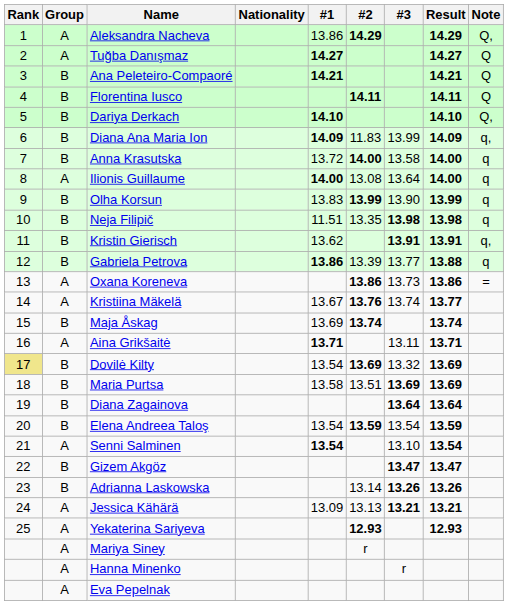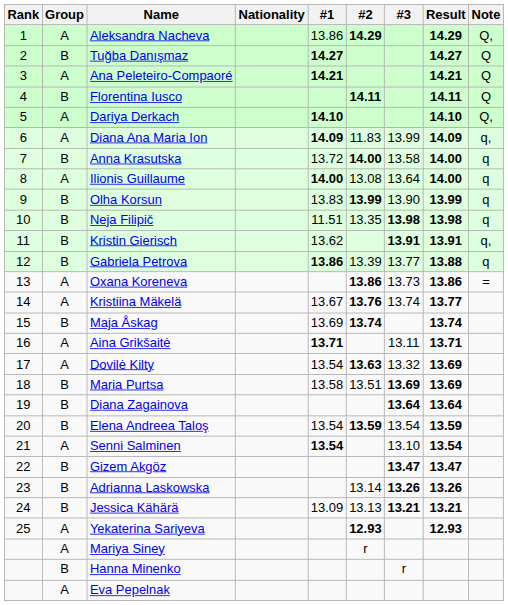 <table class="wikitable sortable" style="text-align:center">
 <tr>
 <th>Rank</th>
 <th>Group</th>
 <th>Name</th>
 <th>Nationality</th>
 <th>#1</th>
 <th>#2</th>
 <th>#3</th>
 <th>Result</th>
 <th>Note</th>
 </tr>
 <tr bgcolor=ccffcc>
 <td>1</td>
 <td>A</td>
 <td align=left><a href='#'>Aleksandra Nacheva</a></td>
 <td align=left></td>
 <td>13.86</td>
 <td><strong>14.29</strong></td>
 <td></td>
 <td><strong>14.29</strong></td>
 <td>Q, </td>
 </tr>
 <tr bgcolor=ccffcc>
 <td>2</td>
-<td>A</td>
+<td>B</td>
 <td align=left><a href='#'>Tuğba Danışmaz</a></td>
 <td align=left></td>
 <td><strong>14.27</strong></td>
 <td></td>
 <td></td>
 <td><strong>14.27</strong></td>
 <td>Q</td>
 </tr>
 <tr bgcolor=ccffcc>
 <td>3</td>
-<td>B</td>
+<td>A</td>
 <td align=left><a href='#'>Ana Peleteiro-Compaoré</a></td>
 <td align=left></td>
 <td><strong>14.21</strong></td>
 <td></td>
 <td></td>
 <td><strong>14.21</strong></td>
 <td>Q</td>
 </tr>
 <tr bgcolor=ccffcc>
 <td>4</td>
 <td>B</td>
 <td align=left><a href='#'>Florentina Iusco</a></td>
 <td align=left></td>
 <td></td>
 <td><strong>14.11</strong></td>
 <td></td>
 <td><strong>14.11</strong></td>
 <td>Q</td>
 </tr>
 <tr bgcolor=ccffcc>
 <td>5</td>
-<td>B</td>
+<td>A</td>
 <td align=left><a href='#'>Dariya Derkach</a></td>
 <td align=left></td>
 <td><strong>14.10</strong></td>
 <td></td>
 <td></td>
 <td><strong>14.10</strong></td>
 <td>Q, </td>
 </tr>
 <tr bgcolor=ddffdd>
 <td>6</td>
-<td>B</td>
+<td>A</td>
 <td align=left><a href='#'>Diana Ana Maria Ion</a></td>
 <td align=left></td>
 <td><strong>14.09</strong></td>
 <td>11.83</td>
 <td>13.99</td>
 <td><strong>14.09</strong></td>
 <td>q, </td>
 </tr>
 <tr bgcolor=ddffdd>
 <td>7</td>
 <td>B</td>
 <td align=left><a href='#'>Anna Krasutska</a></td>
 <td align=left></td>
 <td>13.72</td>
 <td><strong>14.00</strong></td>
 <td>13.58</td>
 <td><strong>14.00</strong></td>
 <td>q</td>
 </tr>
 <tr bgcolor=ddffdd>
 <td>8</td>
 <td>A</td>
 <td align=left><a href='#'>Ilionis Guillaume</a></td>
 <td align=left></td>
 <td><strong>14.00</strong></td>
 <td>13.08</td>
 <td>13.64</td>
 <td><strong>14.00</strong></td>
 <td>q</td>
 </tr>
 <tr bgcolor=ddffdd>
 <td>9</td>
 <td>B</td>
 <td align=left><a href='#'>Olha Korsun</a></td>
 <td align=left></td>
 <td>13.83</td>
 <td><strong>13.99</strong></td>
 <td>13.90</td>
 <td><strong>13.99</strong></td>
 <td>q</td>
 </tr>
 <tr bgcolor=ddffdd>
 <td>10</td>
 <td>B</td>
 <td align=left><a href='#'>Neja Filipič</a></td>
 <td align=left></td>
 <td>11.51</td>
 <td>13.35</td>
 <td><strong>13.98</strong></td>
 <td><strong>13.98</strong></td>
 <td>q</td>
 </tr>
 <tr bgcolor=ddffdd>
 <td>11</td>
 <td>B</td>
 <td align=left><a href='#'>Kristin Gierisch</a></td>
 <td align=left></td>
 <td>13.62</td>
 <td></td>
 <td><strong>13.91</strong></td>
 <td><strong>13.91</strong></td>
 <td>q, </td>
 </tr>
 <tr bgcolor=ddffdd>
 <td>12</td>
 <td>B</td>
 <td align=left><a href='#'>Gabriela Petrova</a></td>
 <td align=left></td>
 <td><strong>13.86</strong></td>
 <td>13.39</td>
 <td>13.77</td>
 <td><strong>13.88</strong></td>
 <td>q</td>
 </tr>
 <tr>
 <td>13</td>
 <td>A</td>
 <td align=left><a href='#'>Oxana Koreneva</a></td>
 <td align=left></td>
 <td></td>
 <td><strong>13.86</strong></td>
 <td>13.73</td>
 <td><strong>13.86</strong></td>
 <td>=</td>
 </tr>
 <tr>
 <td>14</td>
 <td>A</td>
 <td align=left><a href='#'>Kristiina Mäkelä</a></td>
 <td align=left></td>
 <td>13.67</td>
 <td><strong>13.76</strong></td>
 <td>13.74</td>
 <td><strong>13.77</strong></td>
 <td></td>
 </tr>
 <tr>
 <td>15</td>
 <td>B</td>
 <td align=left><a href='#'>Maja Åskag</a></td>
 <td align=left></td>
 <td>13.69</td>
 <td><strong>13.74</strong></td>
 <td></td>
 <td><strong>13.74</strong></td>
 <td></td>
 </tr>
 <tr>
 <td>16</td>
 <td>A</td>
 <td align=left><a href='#'>Aina Grikšaitė</a></td>
 <td align=left></td>
 <td><strong>13.71</strong></td>
 <td></td>
 <td>13.11</td>
 <td><strong>13.71</strong></td>
 <td></td>
 </tr>
 <tr>
-<td style="background: khaki;">17</td>
-<td>B</td>
+<td>17</td>
+<td>A</td>
 <td align=left><a href='#'>Dovilė Kilty</a></td>
 <td align=left></td>
 <td>13.54</td>
-<td><strong>13.69</strong></td>
+<td><strong>13.63</strong></td>
 <td>13.32</td>
 <td><strong>13.69</strong></td>
 <td></td>
 </tr>
 <tr>
 <td>18</td>
 <td>B</td>
 <td align=left><a href='#'>Maria Purtsa</a></td>
 <td align=left></td>
 <td>13.58</td>
 <td>13.51</td>
 <td><strong>13.69</strong></td>
 <td><strong>13.69</strong></td>
 <td></td>
 </tr>
 <tr>
 <td>19</td>
 <td>B</td>
 <td align=left><a href='#'>Diana Zagainova</a></td>
 <td align=left></td>
 <td></td>
 <td></td>
 <td><strong>13.64</strong></td>
 <td><strong>13.64</strong></td>
 <td></td>
 </tr>
 <tr>
 <td>20</td>
 <td>B</td>
 <td align=left><a href='#'>Elena Andreea Taloş</a></td>
 <td align=left></td>
 <td>13.54</td>
 <td><strong>13.59</strong></td>
 <td>13.54</td>
 <td><strong>13.59</strong></td>
 <td></td>
 </tr>
 <tr>
 <td>21</td>
 <td>A</td>
 <td align=left><a href='#'>Senni Salminen</a></td>
 <td align=left></td>
 <td><strong>13.54</strong></td>
 <td></td>
 <td>13.10</td>
 <td><strong>13.54</strong></td>
 <td></td>
 </tr>
 <tr>
 <td>22</td>
 <td>B</td>
 <td align=left><a href='#'>Gizem Akgöz</a></td>
 <td align=left></td>
 <td></td>
 <td></td>
 <td><strong>13.47</strong></td>
 <td><strong>13.47</strong></td>
 <td></td>
 </tr>
 <tr>
 <td>23</td>
 <td>B</td>
 <td align=left><a href='#'>Adrianna Laskowska</a></td>
 <td align=left></td>
 <td></td>
 <td>13.14</td>
 <td><strong>13.26</strong></td>
 <td><strong>13.26</strong></td>
 <td></td>
 </tr>
 <tr>
 <td>24</td>
-<td>A</td>
+<td>B</td>
 <td align=left><a href='#'>Jessica Kähärä</a></td>
 <td align=left></td>
 <td>13.09</td>
 <td>13.13</td>
 <td><strong>13.21</strong></td>
 <td><strong>13.21</strong></td>
 <td></td>
 </tr>
 <tr>
 <td>25</td>
 <td>A</td>
 <td align=left><a href='#'>Yekaterina Sariyeva</a></td>
 <td align=left></td>
 <td></td>
 <td><strong>12.93</strong></td>
 <td></td>
 <td><strong>12.93</strong></td>
 <td></td>
 </tr>
 <tr>
 <td></td>
 <td>A</td>
 <td align=left><a href='#'>Mariya Siney</a></td>
 <td align=left></td>
 <td></td>
 <td>r</td>
 <td></td>
 <td></td>
 <td></td>
 </tr>
 <tr>
 <td></td>
-<td>A</td>
+<td>B</td>
 <td align=left><a href='#'>Hanna Minenko</a></td>
 <td align=left></td>
 <td></td>
 <td></td>
 <td>r</td>
 <td></td>
 <td></td>
 </tr>
 <tr>
 <td></td>
 <td>A</td>
 <td align=left><a href='#'>Eva Pepelnak</a></td>
 <td align=left></td>
 <td></td>
 <td></td>
 <td></td>
 <td></td>
 <td></td>
 </tr>
 </table>
